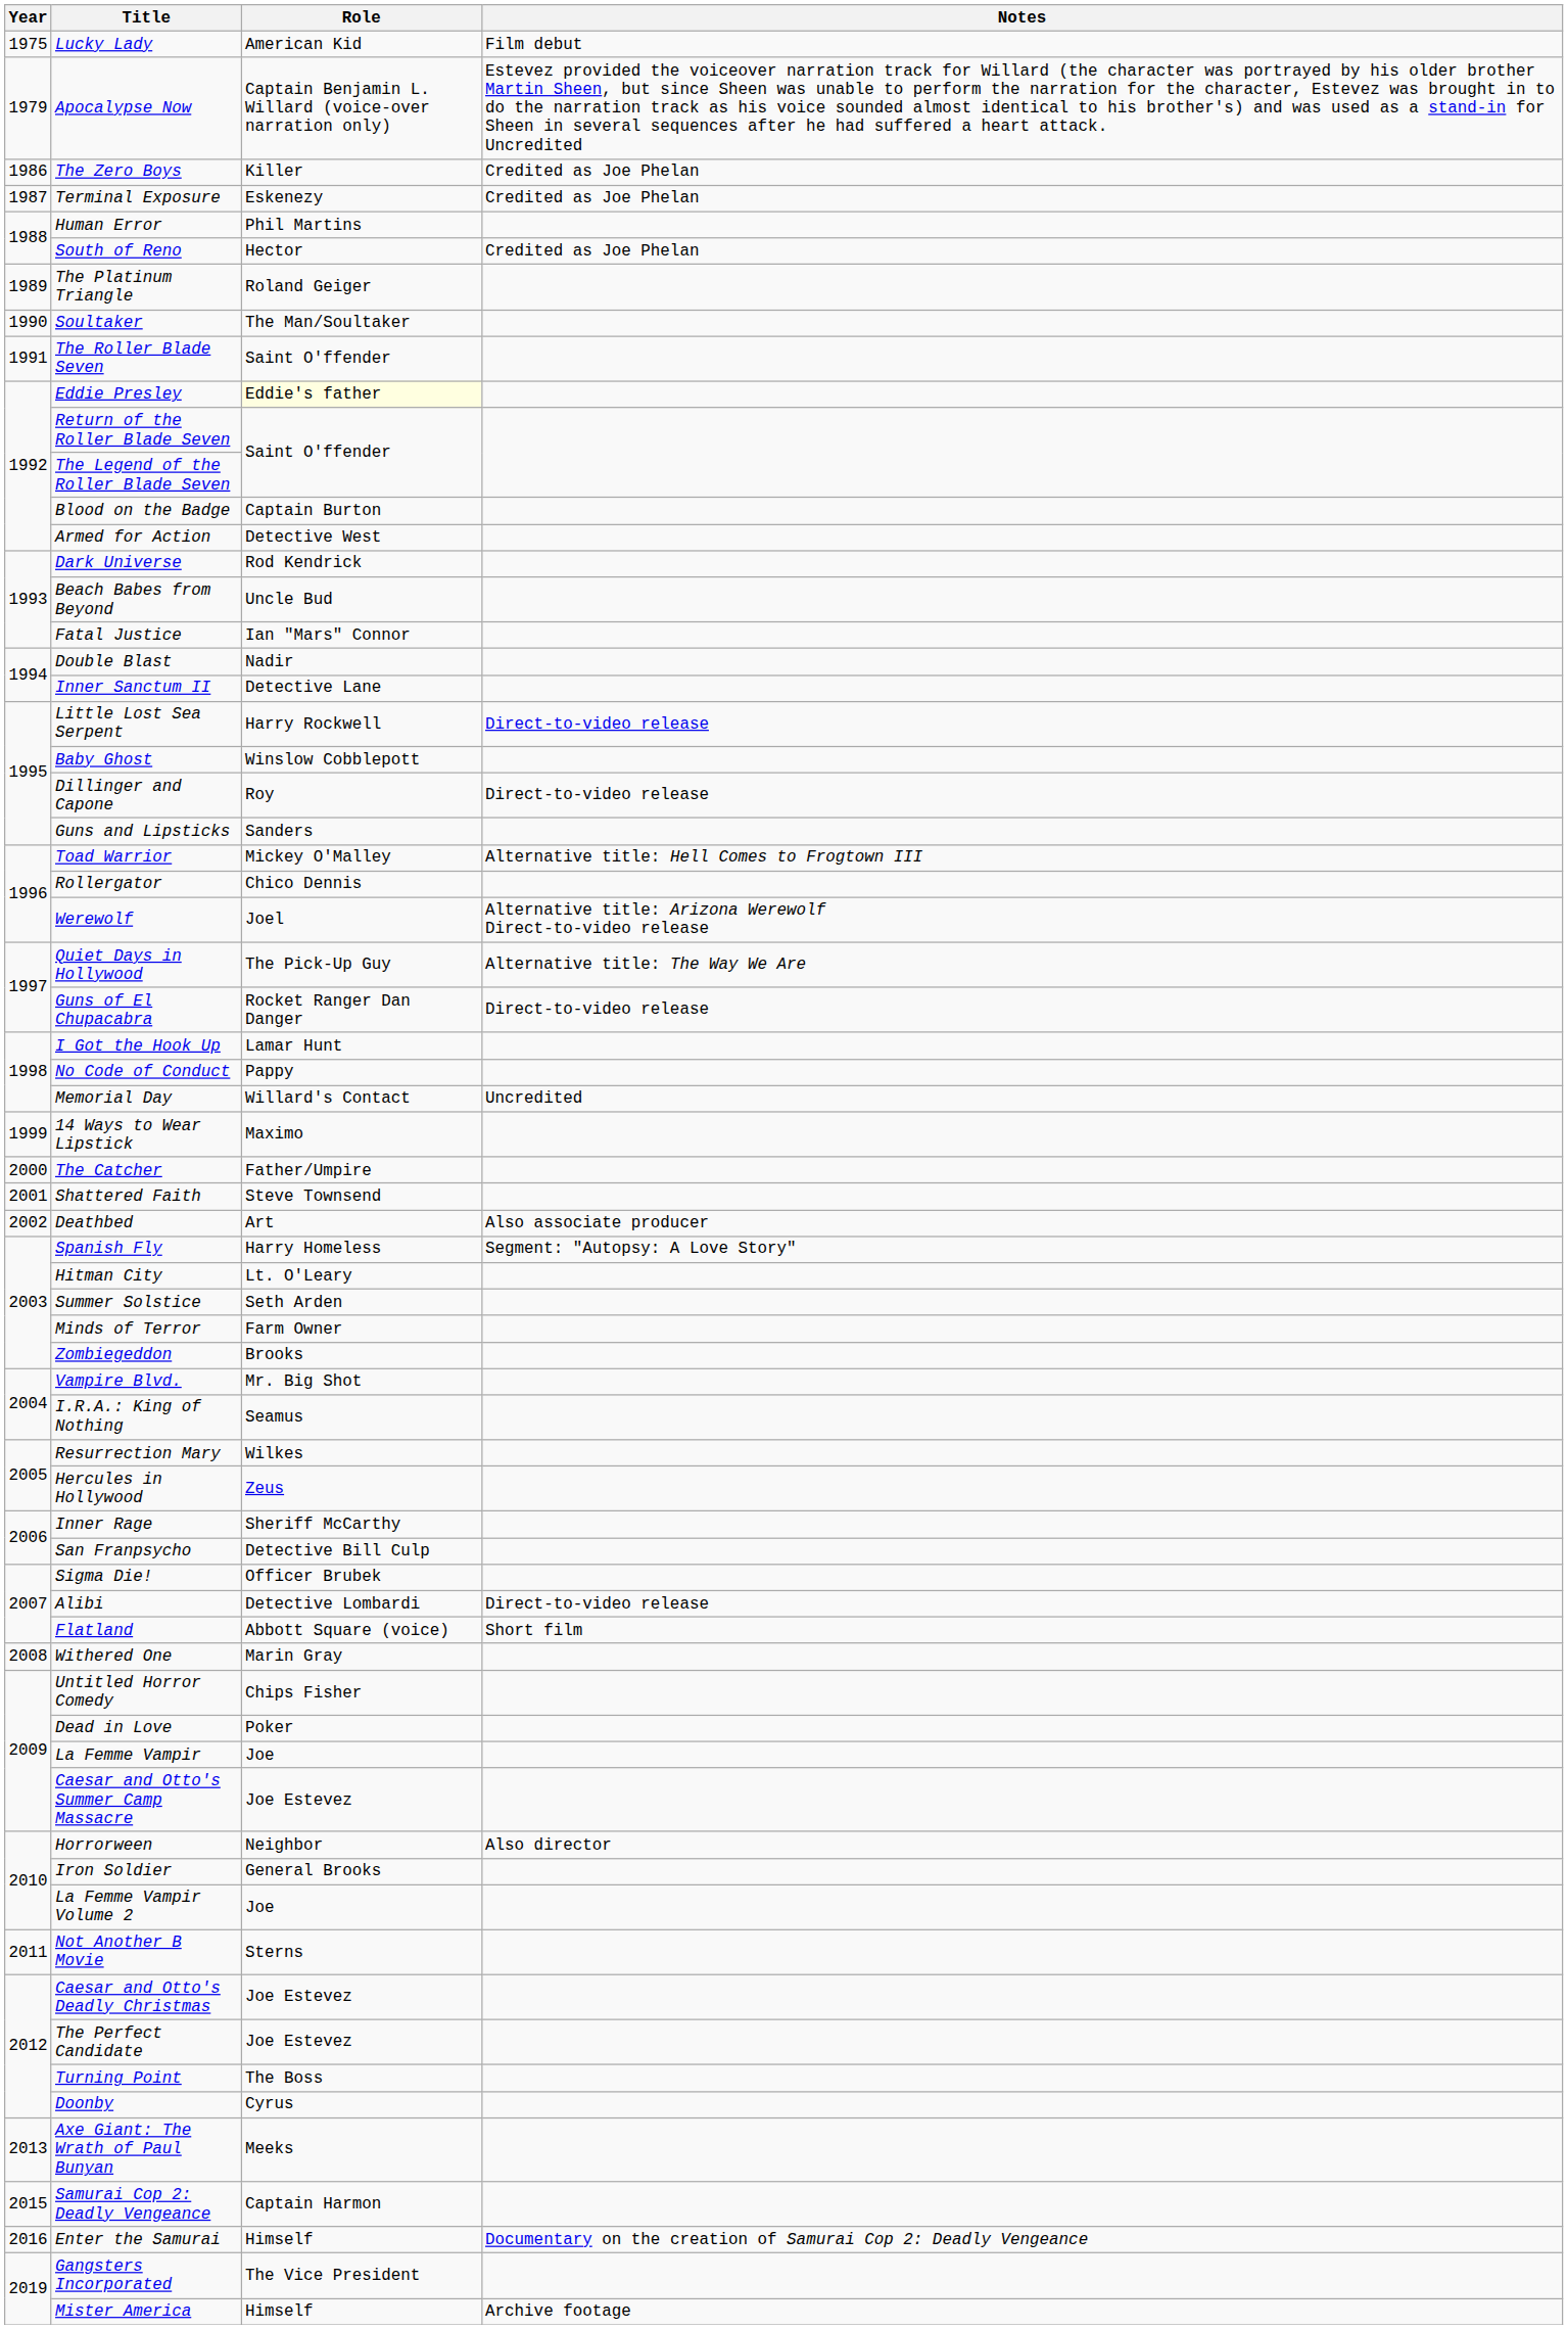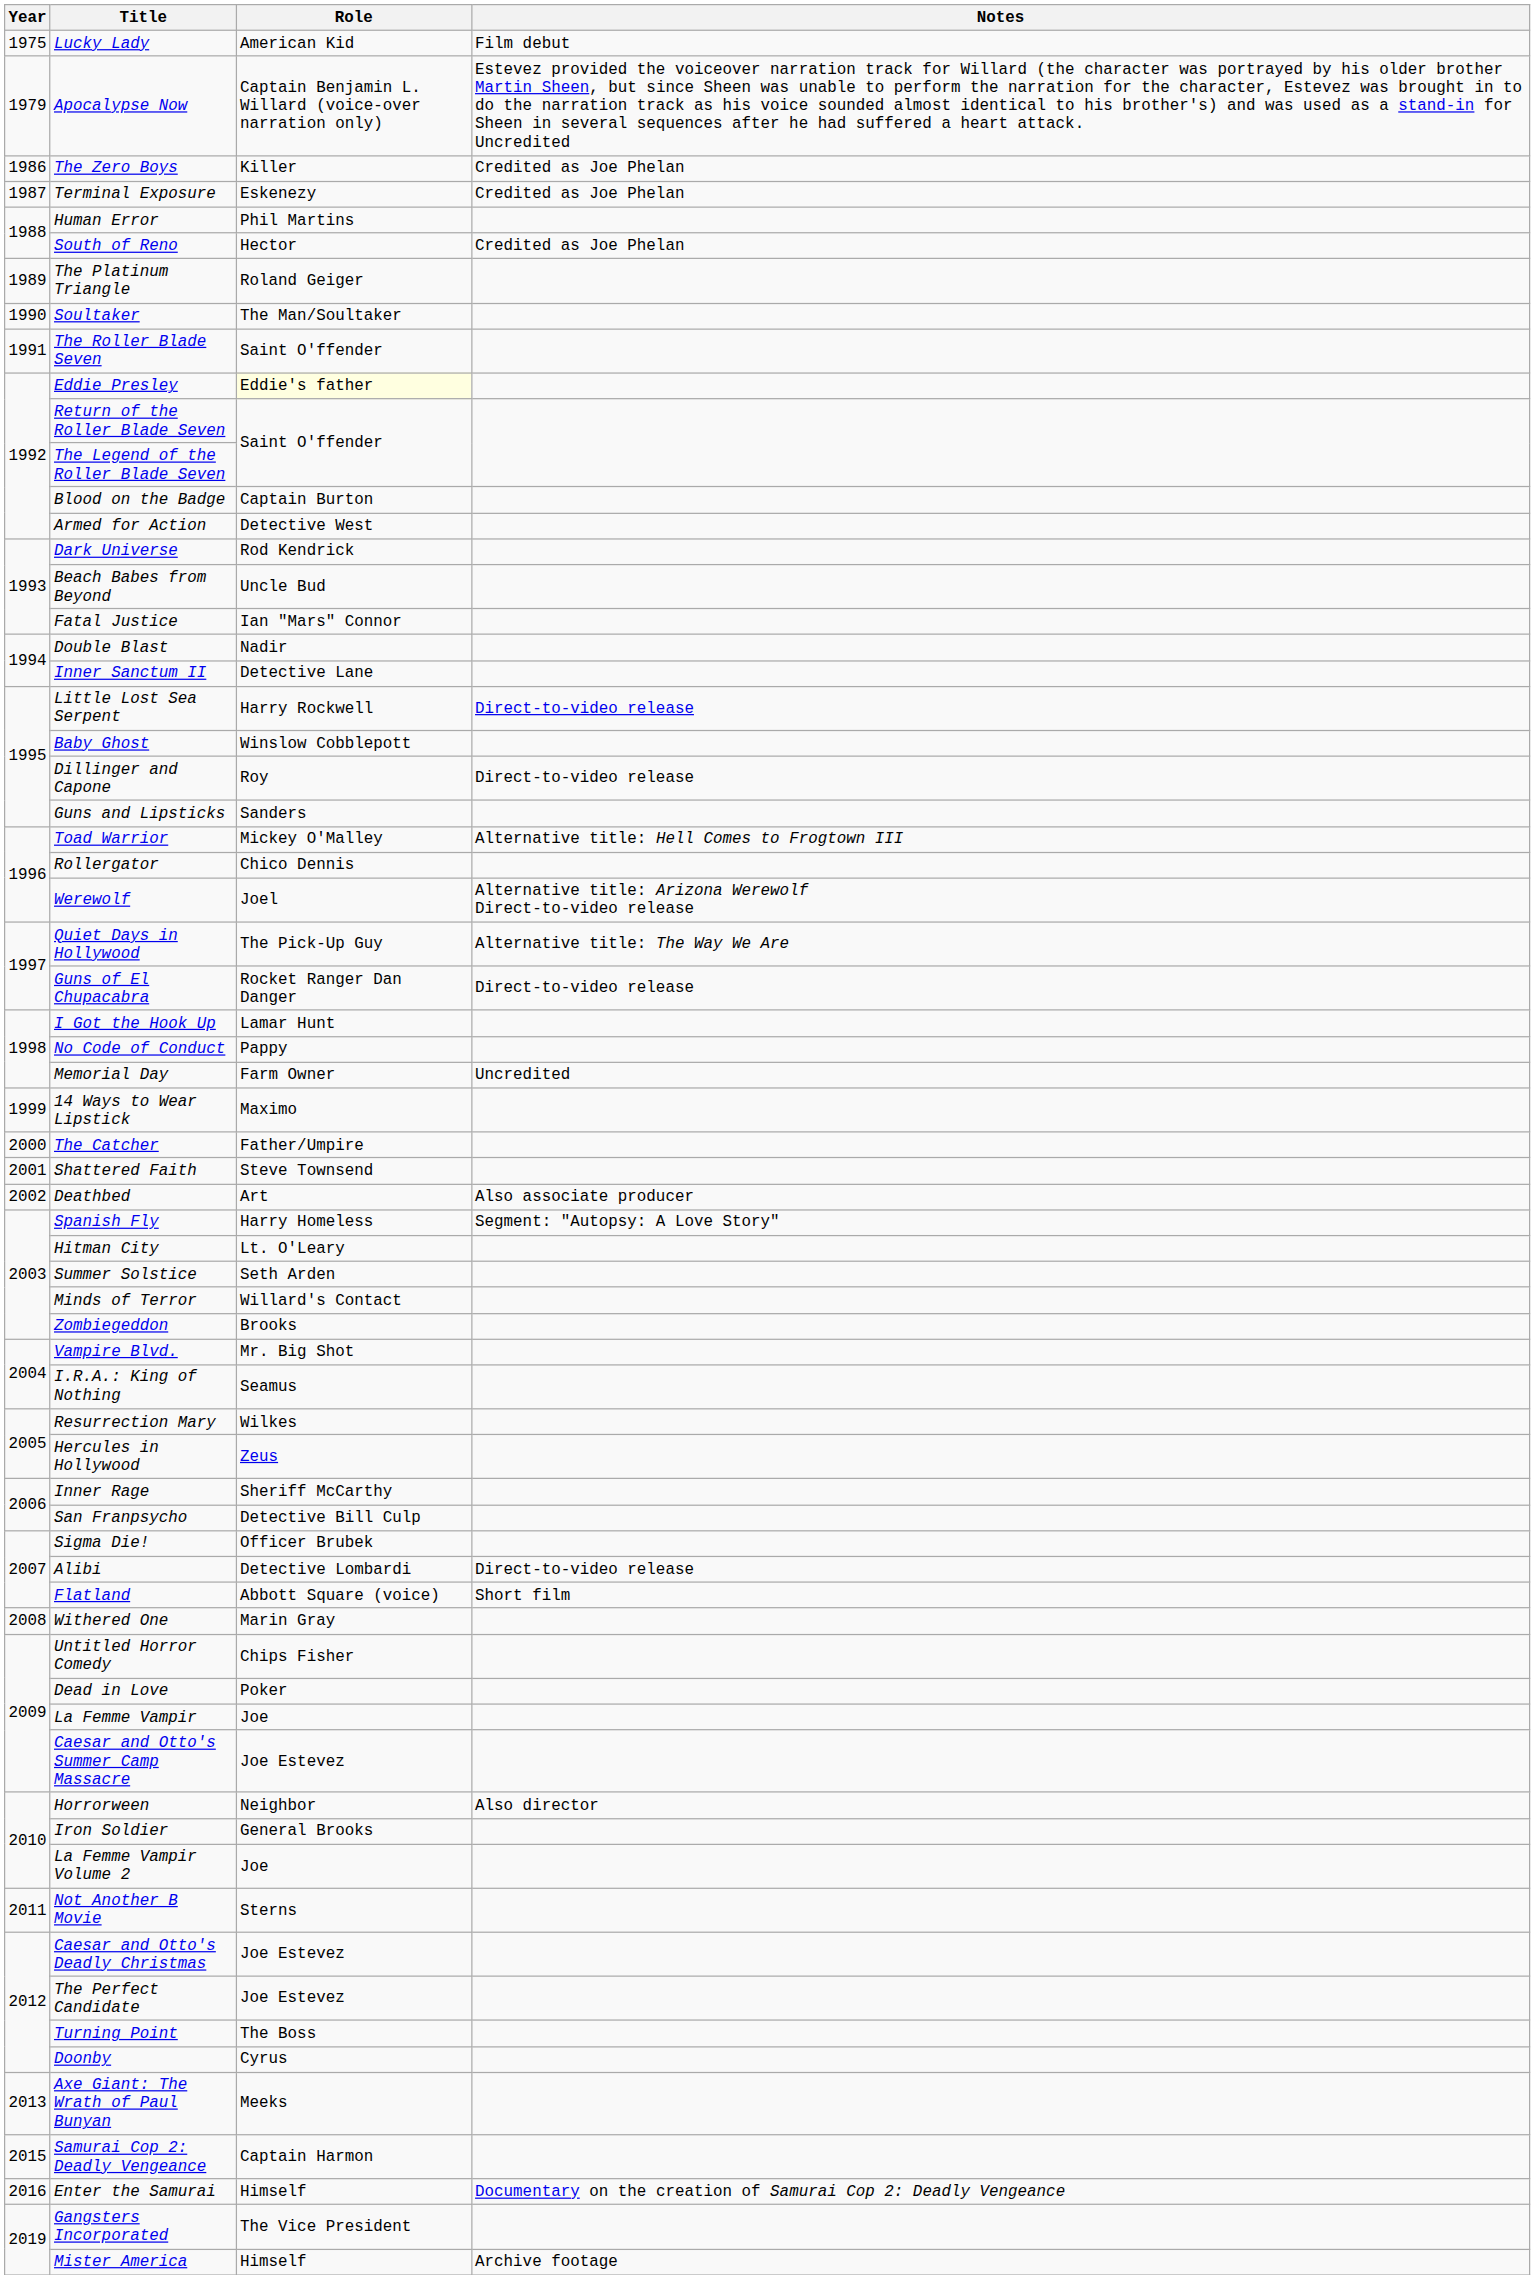 <table class="wikitable">
 <tr>
 <th scope="col">Year</th>
 <th scope="col">Title</th>
 <th scope="col">Role</th>
 <th scope="col">Notes</th>
 </tr>
 <tr>
 <td>1975</td>
 <td><em><a href='#'>Lucky Lady</a></em></td>
 <td>American Kid</td>
 <td>Film debut</td>
 </tr>
 <tr>
 <td>1979</td>
 <td><em><a href='#'>Apocalypse Now</a></em></td>
 <td>Captain Benjamin L. Willard (voice-over narration only)</td>
 <td>Estevez provided the voiceover narration track for Willard (the character was portrayed by his older brother <a href='#'>Martin Sheen</a>, but since Sheen was unable to perform the narration for the character, Estevez was brought in to do the narration track as his voice sounded almost identical to his brother's) and was used as a <a href='#'>stand-in</a> for Sheen in several sequences after he had suffered a heart attack.<br>Uncredited</td>
 </tr>
 <tr>
 <td>1986</td>
 <td><em><a href='#'>The Zero Boys</a></em></td>
 <td>Killer</td>
 <td>Credited as Joe Phelan</td>
 </tr>
 <tr>
 <td>1987</td>
 <td><em>Terminal Exposure</em></td>
 <td>Eskenezy</td>
 <td>Credited as Joe Phelan</td>
 </tr>
 <tr>
 <td rowspan="2">1988</td>
 <td><em>Human Error</em></td>
 <td>Phil Martins</td>
 <td></td>
 </tr>
 <tr>
 <td><em><a href='#'>South of Reno</a></em></td>
 <td>Hector</td>
 <td>Credited as Joe Phelan</td>
 </tr>
 <tr>
 <td>1989</td>
 <td><em>The Platinum Triangle</em></td>
 <td>Roland Geiger</td>
 <td></td>
 </tr>
 <tr>
 <td>1990</td>
 <td><em><a href='#'>Soultaker</a></em></td>
 <td>The Man/Soultaker</td>
 <td></td>
 </tr>
 <tr>
 <td>1991</td>
 <td><em><a href='#'>The Roller Blade Seven</a></em></td>
 <td>Saint O'ffender</td>
 <td></td>
 </tr>
 <tr>
 <td rowspan="5">1992</td>
 <td><em><a href='#'>Eddie Presley</a></em></td>
 <td style="background: lightyellow;">Eddie's father</td>
 <td></td>
 </tr>
 <tr>
 <td><em><a href='#'>Return of the Roller Blade Seven</a></em></td>
 <td rowspan="2">Saint O'ffender</td>
 <td rowspan="2"></td>
 </tr>
 <tr>
 <td><em><a href='#'>The Legend of the Roller Blade Seven</a></em></td>
 </tr>
 <tr>
 <td><em>Blood on the Badge</em></td>
 <td>Captain Burton</td>
 <td></td>
 </tr>
 <tr>
 <td><em>Armed for Action</em></td>
 <td>Detective West</td>
 <td></td>
 </tr>
 <tr>
 <td rowspan="3">1993</td>
 <td><em><a href='#'>Dark Universe</a></em></td>
 <td>Rod Kendrick</td>
 <td></td>
 </tr>
 <tr>
 <td><em>Beach Babes from Beyond</em></td>
 <td>Uncle Bud</td>
 <td></td>
 </tr>
 <tr>
 <td><em>Fatal Justice</em></td>
 <td>Ian "Mars" Connor</td>
 <td></td>
 </tr>
 <tr>
 <td rowspan="2">1994</td>
 <td><em>Double Blast</em></td>
 <td>Nadir</td>
 <td></td>
 </tr>
 <tr>
 <td><em><a href='#'>Inner Sanctum II</a></em></td>
 <td>Detective Lane</td>
 <td></td>
 </tr>
 <tr>
 <td rowspan="4">1995</td>
 <td><em>Little Lost Sea Serpent</em></td>
 <td>Harry Rockwell</td>
 <td><a href='#'>Direct-to-video release</a></td>
 </tr>
 <tr>
 <td><em><a href='#'>Baby Ghost</a></em></td>
 <td>Winslow Cobblepott</td>
 <td></td>
 </tr>
 <tr>
 <td><em>Dillinger and Capone</em></td>
 <td>Roy</td>
 <td>Direct-to-video release</td>
 </tr>
 <tr>
 <td><em>Guns and Lipsticks</em></td>
 <td>Sanders</td>
 <td></td>
 </tr>
 <tr>
 <td rowspan="3">1996</td>
 <td><em><a href='#'>Toad Warrior</a></em></td>
 <td>Mickey O'Malley</td>
 <td>Alternative title: <em>Hell Comes to Frogtown III</em></td>
 </tr>
 <tr>
 <td><em>Rollergator</em></td>
 <td>Chico Dennis</td>
 <td></td>
 </tr>
 <tr>
 <td><em><a href='#'>Werewolf</a></em></td>
 <td>Joel</td>
 <td>Alternative title: <em>Arizona Werewolf</em><br>Direct-to-video release</td>
 </tr>
 <tr>
 <td rowspan=2>1997</td>
 <td><em><a href='#'>Quiet Days in Hollywood</a></em></td>
 <td>The Pick-Up Guy</td>
 <td>Alternative title: <em>The Way We Are</em></td>
 </tr>
 <tr>
 <td><em><a href='#'>Guns of El Chupacabra</a></em></td>
 <td>Rocket Ranger Dan Danger</td>
 <td>Direct-to-video release</td>
 </tr>
 <tr>
 <td rowspan="3">1998</td>
 <td><em><a href='#'>I Got the Hook Up</a></em></td>
 <td>Lamar Hunt</td>
 <td></td>
 </tr>
 <tr>
 <td><em><a href='#'>No Code of Conduct</a></em></td>
 <td>Pappy</td>
 <td></td>
 </tr>
 <tr>
 <td><em>Memorial Day</em></td>
-<td>Willard's Contact</td>
+<td>Farm Owner</td>
 <td>Uncredited</td>
 </tr>
 <tr>
 <td>1999</td>
 <td><em>14 Ways to Wear Lipstick</em></td>
 <td>Maximo</td>
 <td></td>
 </tr>
 <tr>
 <td>2000</td>
 <td><em><a href='#'>The Catcher</a></em></td>
 <td>Father/Umpire</td>
 <td></td>
 </tr>
 <tr>
 <td>2001</td>
 <td><em>Shattered Faith</em></td>
 <td>Steve Townsend</td>
 <td></td>
 </tr>
 <tr>
 <td>2002</td>
 <td><em>Deathbed</em></td>
 <td>Art</td>
 <td>Also associate producer</td>
 </tr>
 <tr>
 <td rowspan="5">2003</td>
 <td><em><a href='#'>Spanish Fly</a></em></td>
 <td>Harry Homeless</td>
 <td>Segment: "Autopsy: A Love Story"</td>
 </tr>
 <tr Dale>
 <td><em>Hitman City</em></td>
 <td>Lt. O'Leary</td>
 <td></td>
 </tr>
 <tr>
 <td><em>Summer Solstice</em></td>
 <td>Seth Arden</td>
 <td></td>
 </tr>
 <tr>
 <td><em>Minds of Terror</em></td>
-<td>Farm Owner</td>
+<td>Willard's Contact</td>
 <td></td>
 </tr>
 <tr>
 <td><em><a href='#'>Zombiegeddon</a></em></td>
 <td>Brooks</td>
 <td></td>
 </tr>
 <tr>
 <td rowspan=2>2004</td>
 <td><em><a href='#'>Vampire Blvd.</a></em></td>
 <td>Mr. Big Shot</td>
 <td></td>
 </tr>
 <tr>
 <td><em>I.R.A.: King of Nothing</em></td>
 <td>Seamus</td>
 <td></td>
 </tr>
 <tr>
 <td rowspan="2">2005</td>
 <td><em>Resurrection Mary</em></td>
 <td>Wilkes</td>
 <td></td>
 </tr>
 <tr>
 <td><em>Hercules in Hollywood</em></td>
 <td><a href='#'>Zeus</a></td>
 <td></td>
 </tr>
 <tr>
 <td rowspan=2>2006</td>
 <td><em>Inner Rage</em></td>
 <td>Sheriff McCarthy</td>
 <td></td>
 </tr>
 <tr>
 <td><em>San Franpsycho</em></td>
 <td>Detective Bill Culp</td>
 <td></td>
 </tr>
 <tr>
 <td rowspan="3">2007</td>
 <td><em>Sigma Die!</em></td>
 <td>Officer Brubek</td>
 <td></td>
 </tr>
 <tr>
 <td><em>Alibi</em></td>
 <td>Detective Lombardi</td>
 <td>Direct-to-video release</td>
 </tr>
 <tr>
 <td><em><a href='#'>Flatland</a></em></td>
 <td>Abbott Square (voice)</td>
 <td>Short film</td>
 </tr>
 <tr>
 <td>2008</td>
 <td><em>Withered One</em></td>
 <td>Marin Gray</td>
 <td></td>
 </tr>
 <tr>
 <td rowspan="4">2009</td>
 <td><em>Untitled Horror Comedy</em></td>
 <td>Chips Fisher</td>
 <td></td>
 </tr>
 <tr>
 <td><em>Dead in Love</em></td>
 <td>Poker</td>
 <td></td>
 </tr>
 <tr>
 <td><em>La Femme Vampir</em></td>
 <td>Joe</td>
 <td></td>
 </tr>
 <tr>
 <td><em><a href='#'>Caesar and Otto's Summer Camp Massacre</a></em></td>
 <td>Joe Estevez</td>
 <td></td>
 </tr>
 <tr>
 <td rowspan="3">2010</td>
 <td><em>Horrorween</em></td>
 <td>Neighbor</td>
 <td>Also director</td>
 </tr>
 <tr>
 <td><em>Iron Soldier</em></td>
 <td>General Brooks</td>
 <td></td>
 </tr>
 <tr>
 <td><em>La Femme Vampir Volume 2</em></td>
 <td>Joe</td>
 <td></td>
 </tr>
 <tr>
 <td>2011</td>
 <td><em><a href='#'>Not Another B Movie</a></em></td>
 <td>Sterns</td>
 <td></td>
 </tr>
 <tr>
 <td rowspan="4">2012</td>
 <td><em><a href='#'>Caesar and Otto's Deadly Christmas</a></em></td>
 <td>Joe Estevez</td>
 <td></td>
 </tr>
 <tr>
 <td><em>The Perfect Candidate</em></td>
 <td>Joe Estevez</td>
 <td></td>
 </tr>
 <tr>
 <td><em><a href='#'>Turning Point</a></em></td>
 <td>The Boss</td>
 <td></td>
 </tr>
 <tr>
 <td><em><a href='#'>Doonby</a></em></td>
 <td>Cyrus</td>
 <td></td>
 </tr>
 <tr>
 <td>2013</td>
 <td><em><a href='#'>Axe Giant: The Wrath of Paul Bunyan</a></em></td>
 <td>Meeks</td>
 <td></td>
 </tr>
 <tr>
 <td>2015</td>
 <td><em><a href='#'>Samurai Cop 2: Deadly Vengeance</a></em></td>
 <td>Captain Harmon</td>
 <td></td>
 </tr>
 <tr>
 <td>2016</td>
 <td><em>Enter the Samurai</em></td>
 <td>Himself</td>
 <td><a href='#'>Documentary</a> on the creation of <em>Samurai Cop 2: Deadly Vengeance</em></td>
 </tr>
 <tr>
 <td rowspan="2">2019</td>
 <td><em><a href='#'>Gangsters Incorporated</a></em></td>
 <td>The Vice President</td>
 <td></td>
 </tr>
 <tr>
 <td><em><a href='#'>Mister America</a></em></td>
 <td>Himself</td>
 <td>Archive footage</td>
 </tr>
 </table>
